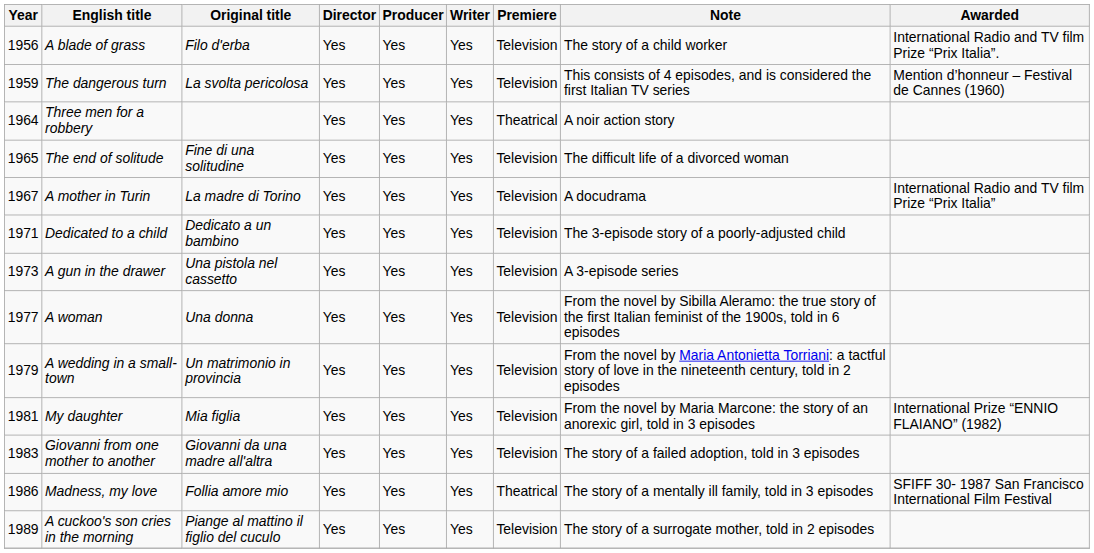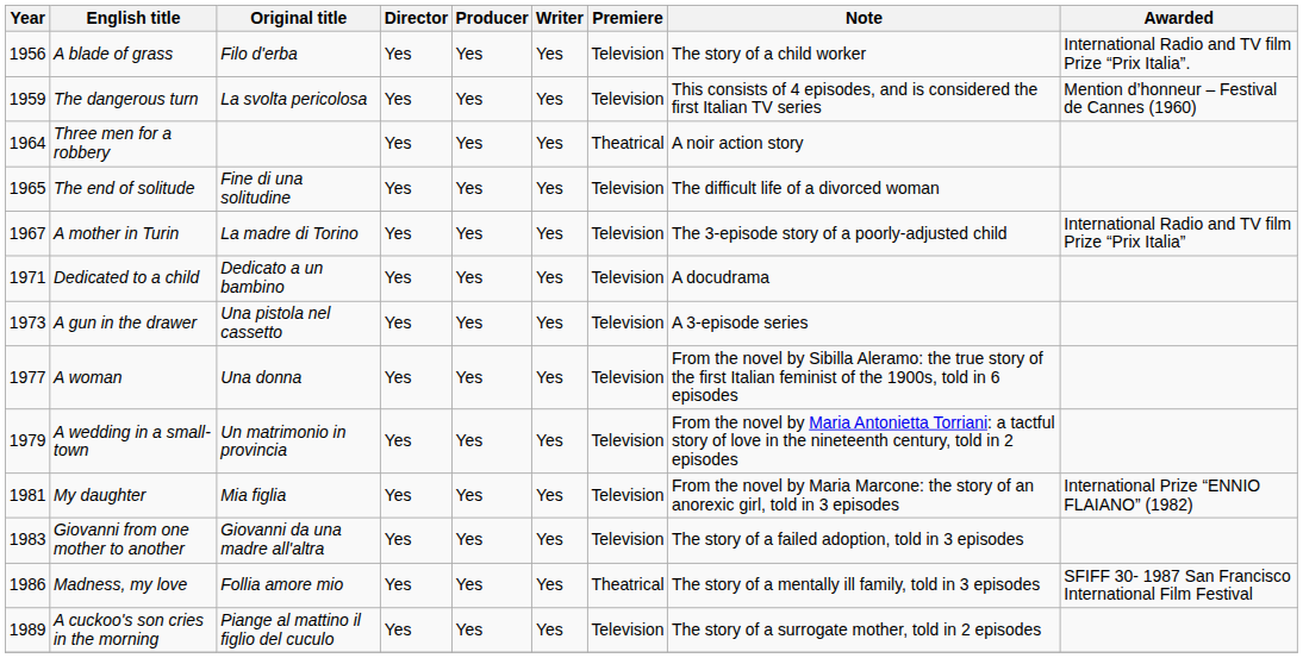 <table class="wikitable">
 <tr>
 <th><strong>Year</strong></th>
 <th><strong>English title</strong></th>
 <th><strong>Original title</strong></th>
 <th><strong>Director</strong></th>
 <th><strong>Producer</strong></th>
 <th><strong>Writer</strong></th>
 <th><strong>Premiere</strong></th>
 <th><strong>Note</strong></th>
 <th><strong>Awarded</strong></th>
 </tr>
 <tr>
 <td>1956</td>
 <td><em>A blade of grass</em></td>
 <td><em>Filo d'erba</em></td>
 <td>Yes</td>
 <td>Yes</td>
 <td>Yes</td>
 <td>Television</td>
 <td>The story of a child worker</td>
 <td>International Radio and TV film Prize “Prix Italia”.</td>
 </tr>
 <tr>
 <td>1959</td>
 <td><em>The dangerous turn</em></td>
 <td><em>La svolta pericolosa</em></td>
 <td>Yes</td>
 <td>Yes</td>
 <td>Yes</td>
 <td>Television</td>
 <td>This consists of 4 episodes, and is considered the first Italian TV series</td>
 <td>Mention d’honneur – Festival de Cannes (1960)</td>
 </tr>
 <tr>
 <td>1964</td>
 <td><em>Three men for a robbery</em></td>
 <td><em></em></td>
 <td>Yes</td>
 <td>Yes</td>
 <td>Yes</td>
 <td>Theatrical</td>
 <td>A noir action story</td>
 <td></td>
 </tr>
 <tr>
 <td>1965</td>
 <td><em>The end of solitude</em></td>
 <td><em>Fine di una solitudine</em></td>
 <td>Yes</td>
 <td>Yes</td>
 <td>Yes</td>
 <td>Television</td>
 <td>The difficult life of a divorced woman</td>
 <td></td>
 </tr>
 <tr>
 <td>1967</td>
 <td><em>A mother in Turin</em></td>
 <td><em>La madre di Torino</em></td>
 <td>Yes</td>
 <td>Yes</td>
 <td>Yes</td>
 <td>Television</td>
-<td>A docudrama</td>
+<td>The 3-episode story of a poorly-adjusted child</td>
 <td>International Radio and TV film Prize “Prix Italia”</td>
 </tr>
 <tr>
 <td>1971</td>
 <td><em>Dedicated to a child</em></td>
 <td><em>Dedicato a un bambino</em></td>
 <td>Yes</td>
 <td>Yes</td>
 <td>Yes</td>
 <td>Television</td>
-<td>The 3-episode story of a poorly-adjusted child</td>
+<td>A docudrama</td>
 <td></td>
 </tr>
 <tr>
 <td>1973</td>
 <td><em>A gun in the drawer</em></td>
 <td><em>Una pistola nel cassetto</em></td>
 <td>Yes</td>
 <td>Yes</td>
 <td>Yes</td>
 <td>Television</td>
 <td>A 3-episode series</td>
 <td></td>
 </tr>
 <tr>
 <td>1977</td>
 <td><em>A woman</em></td>
 <td><em>Una donna</em></td>
 <td>Yes</td>
 <td>Yes</td>
 <td>Yes</td>
 <td>Television</td>
 <td>From the novel by Sibilla Aleramo: the true story of the first Italian feminist of the 1900s, told in 6 episodes</td>
 <td></td>
 </tr>
 <tr>
 <td>1979</td>
 <td><em>A wedding in a small-town</em></td>
 <td><em>Un matrimonio in provincia</em></td>
 <td>Yes</td>
 <td>Yes</td>
 <td>Yes</td>
 <td>Television</td>
 <td>From the novel by <a href='#'>Maria Antonietta Torriani</a>: a tactful story of love in the nineteenth century, told in 2 episodes</td>
 <td></td>
 </tr>
 <tr>
 <td>1981</td>
 <td><em>My daughter</em></td>
 <td><em>Mia figlia</em></td>
 <td>Yes</td>
 <td>Yes</td>
 <td>Yes</td>
 <td>Television</td>
 <td>From the novel by Maria Marcone: the story of an anorexic girl, told in 3 episodes</td>
 <td>International Prize “ENNIO FLAIANO” (1982)</td>
 </tr>
 <tr>
 <td>1983</td>
 <td><em>Giovanni from one mother to another</em></td>
 <td><em> Giovanni da una madre all'altra</em></td>
 <td>Yes</td>
 <td>Yes</td>
 <td>Yes</td>
 <td>Television</td>
 <td>The story of a failed adoption, told in 3 episodes</td>
 <td></td>
 </tr>
 <tr>
 <td>1986</td>
 <td><em>Madness, my love</em></td>
 <td><em> Follia amore mio</em></td>
 <td>Yes</td>
 <td>Yes</td>
 <td>Yes</td>
 <td>Theatrical</td>
 <td>The story of a mentally ill family, told in 3 episodes</td>
 <td>SFIFF 30- 1987 San Francisco International Film Festival</td>
 </tr>
 <tr>
 <td>1989</td>
 <td><em>A cuckoo's son cries in the morning</em></td>
 <td><em> Piange al mattino il figlio del cuculo</em></td>
 <td>Yes</td>
 <td>Yes</td>
 <td>Yes</td>
 <td>Television</td>
 <td>The story of a surrogate mother, told in 2 episodes</td>
 <td></td>
 </tr>
 <tr>
 </tr>
 </table>
